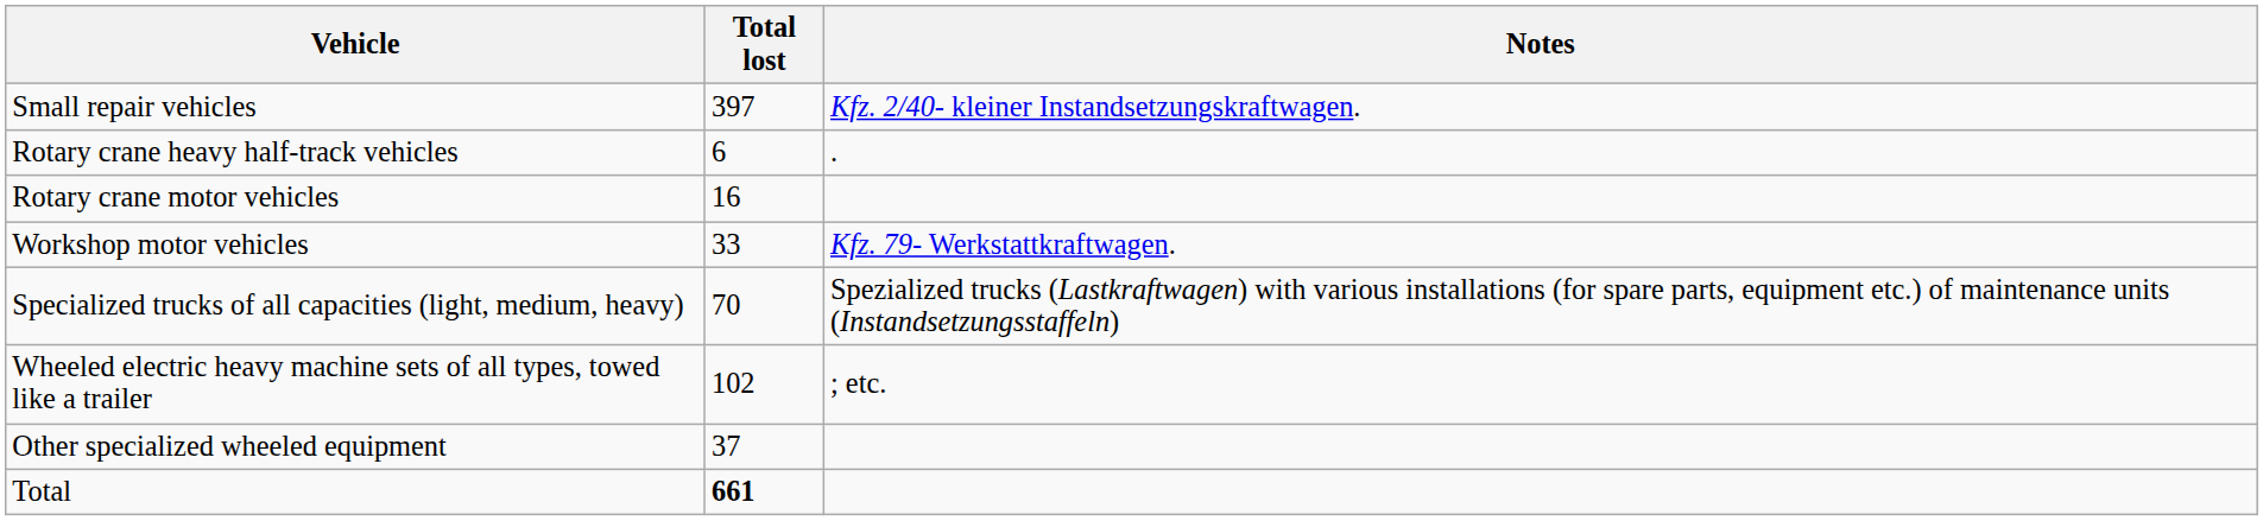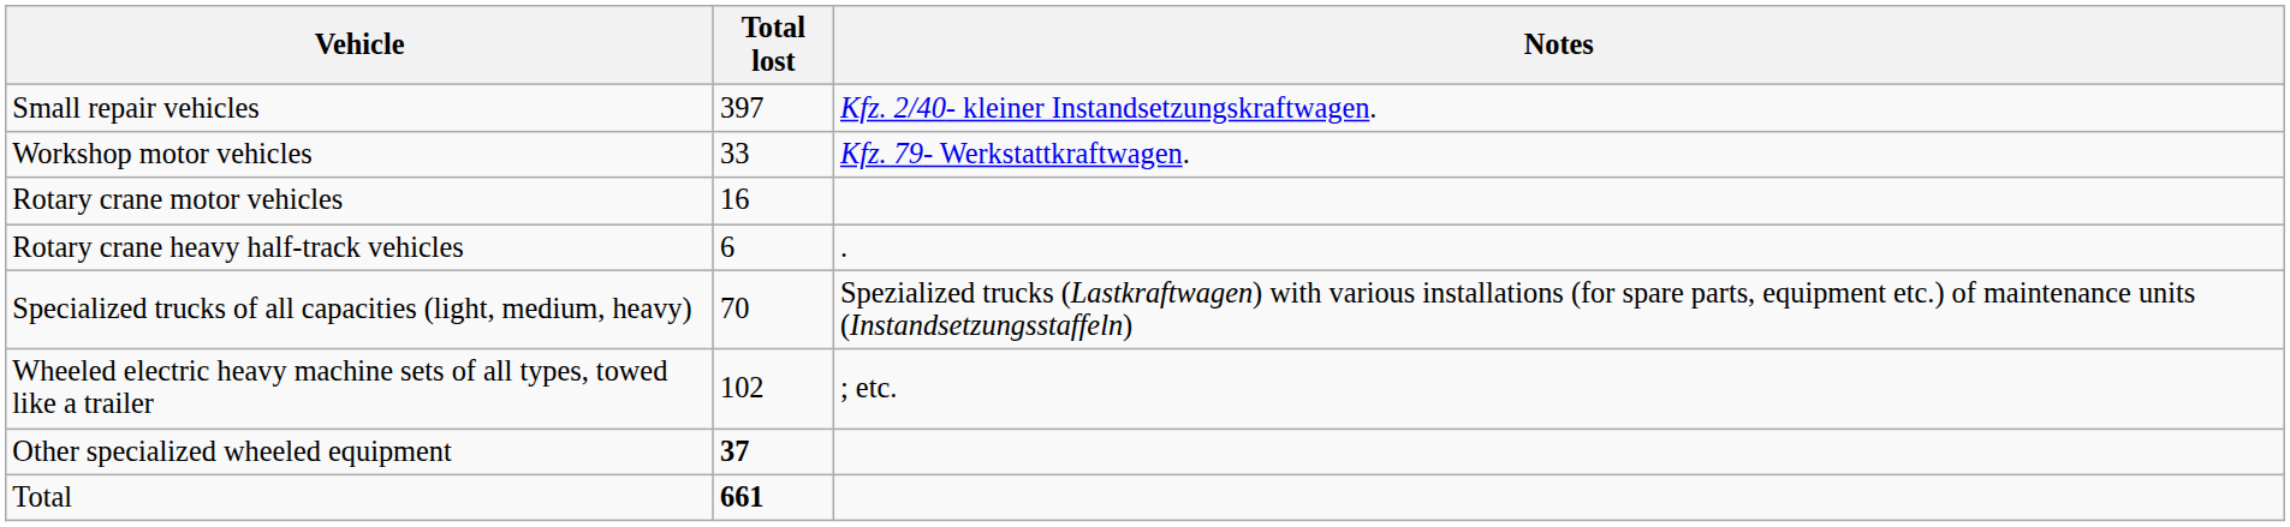 <table class="wikitable">
 <tr>
 <th>Vehicle</th>
 <th>Total lost</th>
 <th>Notes</th>
 </tr>
 <tr>
 <td>Small repair vehicles</td>
 <td>397</td>
 <td><a href='#'><em>Kfz. 2/40</em>- kleiner Instandsetzungskraftwagen</a>.</td>
 </tr>
 <tr>
-<td>Rotary crane heavy half-track vehicles</td>
-<td>6</td>
-<td>.</td>
+<td>Workshop motor vehicles</td>
+<td>33</td>
+<td><a href='#'><em>Kfz. 79</em>- Werkstattkraftwagen</a>.</td>
 </tr>
 <tr>
 <td>Rotary crane motor vehicles</td>
 <td>16</td>
 <td></td>
 </tr>
 <tr>
-<td>Workshop motor vehicles</td>
-<td>33</td>
-<td><a href='#'><em>Kfz. 79</em>- Werkstattkraftwagen</a>.</td>
+<td>Rotary crane heavy half-track vehicles</td>
+<td>6</td>
+<td>.</td>
 </tr>
 <tr>
 <td>Specialized trucks of all capacities (light, medium, heavy)</td>
 <td>70</td>
 <td>Spezialized trucks (<em>Lastkraftwagen</em>) with various installations (for spare parts, equipment etc.) of maintenance units (<em>Instandsetzungsstaffeln</em>)</td>
 </tr>
 <tr>
 <td>Wheeled electric heavy machine sets of all types, towed like a trailer</td>
 <td>102</td>
 <td><em></em>; <em></em> etc.</td>
 </tr>
 <tr>
 <td>Other specialized wheeled equipment</td>
-<td>37</td>
+<td><strong>37</strong></td>
 <td></td>
 </tr>
 <tr>
 <td>Total</td>
 <td><strong>661</strong></td>
 <td></td>
 </tr>
 </table>
